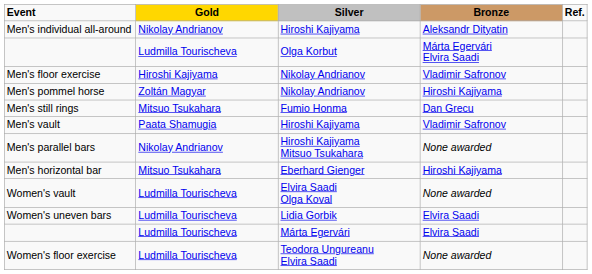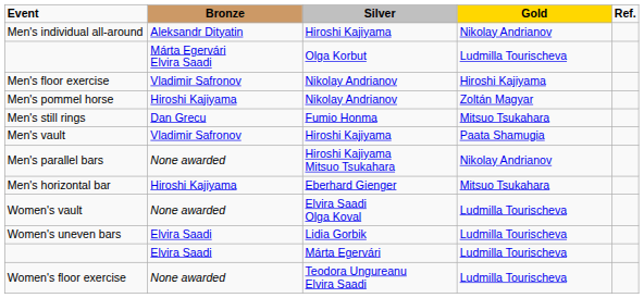 <table class="wikitable">
 <tr>
 <td style="width:12em;"><strong>Event</strong></td>
+<td style="text-align:center; background:#c96; width:13em;"><strong>Bronze</strong></td>
+<td style="text-align:center; background:silver; width:13em;"><strong>Silver</strong></td>
 <td style="text-align:center; background:gold; width:13em;"><strong>Gold</strong></td>
-<td style="text-align:center; background:silver; width:13em;"><strong>Silver</strong></td>
-<td style="text-align:center; background:#c96; width:13em;"><strong>Bronze</strong></td>
 <td style="width:1em;"><strong>Ref.</strong></td>
 </tr>
 <tr>
 <td>Men's individual all-around</td>
+<td> <a href='#'>Aleksandr Dityatin</a></td>
+<td> <a href='#'>Hiroshi Kajiyama</a></td>
 <td> <a href='#'>Nikolay Andrianov</a></td>
-<td> <a href='#'>Hiroshi Kajiyama</a></td>
-<td> <a href='#'>Aleksandr Dityatin</a></td>
 <td></td>
 </tr>
 <tr>
 <td></td>
+<td> <a href='#'>Márta Egervári</a> <br>  <a href='#'>Elvira Saadi</a></td>
+<td> <a href='#'>Olga Korbut</a></td>
 <td> <a href='#'>Ludmilla Tourischeva</a></td>
-<td> <a href='#'>Olga Korbut</a></td>
-<td> <a href='#'>Márta Egervári</a> <br>  <a href='#'>Elvira Saadi</a></td>
 <td></td>
 </tr>
 <tr>
 <td>Men's floor exercise</td>
-<td> <a href='#'>Hiroshi Kajiyama</a></td>
-<td> <a href='#'>Nikolay Andrianov</a></td>
 <td> <a href='#'>Vladimir Safronov</a></td>
-<td></td>
-</tr>
-<tr>
-<td>Men's pommel horse</td>
-<td> <a href='#'>Zoltán Magyar</a></td>
 <td> <a href='#'>Nikolay Andrianov</a></td>
 <td> <a href='#'>Hiroshi Kajiyama</a></td>
 <td></td>
 </tr>
 <tr>
+<td>Men's pommel horse</td>
+<td> <a href='#'>Hiroshi Kajiyama</a></td>
+<td> <a href='#'>Nikolay Andrianov</a></td>
+<td> <a href='#'>Zoltán Magyar</a></td>
+<td></td>
+</tr>
+<tr>
 <td>Men's still rings</td>
+<td> <a href='#'>Dan Grecu</a></td>
+<td> <a href='#'>Fumio Honma</a></td>
 <td> <a href='#'>Mitsuo Tsukahara</a></td>
-<td> <a href='#'>Fumio Honma</a></td>
-<td> <a href='#'>Dan Grecu</a></td>
 <td></td>
 </tr>
 <tr>
 <td>Men's vault</td>
+<td> <a href='#'>Vladimir Safronov</a></td>
+<td> <a href='#'>Hiroshi Kajiyama</a></td>
 <td> <a href='#'>Paata Shamugia</a></td>
-<td> <a href='#'>Hiroshi Kajiyama</a></td>
-<td> <a href='#'>Vladimir Safronov</a></td>
 <td></td>
 </tr>
 <tr>
 <td>Men's parallel bars</td>
+<td><em>None awarded</em></td>
+<td> <a href='#'>Hiroshi Kajiyama</a><br> <a href='#'>Mitsuo Tsukahara</a></td>
 <td> <a href='#'>Nikolay Andrianov</a></td>
-<td> <a href='#'>Hiroshi Kajiyama</a><br> <a href='#'>Mitsuo Tsukahara</a></td>
-<td><em>None awarded</em></td>
 <td></td>
 </tr>
 <tr>
 <td>Men's horizontal bar</td>
+<td> <a href='#'>Hiroshi Kajiyama</a></td>
+<td> <a href='#'>Eberhard Gienger</a></td>
 <td> <a href='#'>Mitsuo Tsukahara</a></td>
-<td> <a href='#'>Eberhard Gienger</a></td>
-<td> <a href='#'>Hiroshi Kajiyama</a></td>
 <td></td>
 </tr>
 <tr>
 <td>Women's vault</td>
+<td><em>None awarded</em></td>
+<td> <a href='#'>Elvira Saadi</a> <br>  <a href='#'>Olga Koval</a></td>
 <td> <a href='#'>Ludmilla Tourischeva</a></td>
-<td> <a href='#'>Elvira Saadi</a> <br>  <a href='#'>Olga Koval</a></td>
-<td><em>None awarded</em></td>
 <td></td>
 </tr>
 <tr>
 <td>Women's uneven bars</td>
+<td> <a href='#'>Elvira Saadi</a></td>
+<td> <a href='#'>Lidia Gorbik</a></td>
 <td> <a href='#'>Ludmilla Tourischeva</a></td>
-<td> <a href='#'>Lidia Gorbik</a></td>
-<td> <a href='#'>Elvira Saadi</a></td>
 <td></td>
 </tr>
 <tr>
 <td></td>
+<td> <a href='#'>Elvira Saadi</a></td>
+<td> <a href='#'>Márta Egervári</a></td>
 <td> <a href='#'>Ludmilla Tourischeva</a></td>
-<td> <a href='#'>Márta Egervári</a></td>
-<td> <a href='#'>Elvira Saadi</a></td>
 <td></td>
 </tr>
 <tr>
 <td>Women's floor exercise</td>
+<td><em>None awarded</em></td>
+<td> <a href='#'>Teodora Ungureanu</a> <br>  <a href='#'>Elvira Saadi</a></td>
 <td> <a href='#'>Ludmilla Tourischeva</a></td>
-<td> <a href='#'>Teodora Ungureanu</a> <br>  <a href='#'>Elvira Saadi</a></td>
-<td><em>None awarded</em></td>
 <td></td>
 </tr>
 </table>
